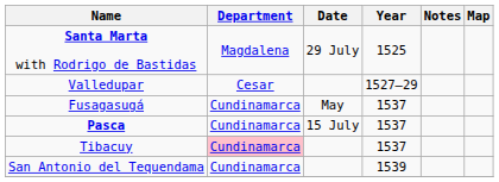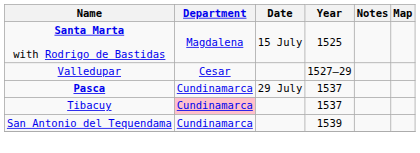 <table class="wikitable sortable mw-collapsible mw-collapsed">
 <tr>
 <th scope="col">Name<br></th>
 <th scope="col"><a href='#'>Department</a></th>
 <th scope="col">Date</th>
 <th scope="col">Year</th>
 <th scope="col">Notes</th>
 <th scope="col">Map</th>
 </tr>
 <tr>
 <td align=center><strong><a href='#'>Santa Marta</a></strong><br><br>with <a href='#'>Rodrigo de Bastidas</a></td>
 <td align=center><a href='#'>Magdalena</a></td>
-<td align=center>29 July</td>
+<td align=center>15 July</td>
 <td align=center>1525</td>
 <td align=center></td>
 <td align=center></td>
 </tr>
 <tr>
 <td align=center><a href='#'>Valledupar</a></td>
 <td align=center><a href='#'>Cesar</a></td>
 <td align=center></td>
 <td align=center>1527–29</td>
 <td align=center></td>
 <td align=center></td>
 </tr>
 <tr>
-<td align=center><a href='#'>Fusagasugá</a></td>
-<td align=center><a href='#'>Cundinamarca</a></td>
-<td align=center>May</td>
-<td align=center>1537</td>
-<td align=center></td>
-<td align=center></td>
-</tr>
-<tr>
 <td align=center><strong><a href='#'>Pasca</a></strong></td>
 <td align=center><a href='#'>Cundinamarca</a></td>
-<td align=center>15 July</td>
+<td align=center>29 July</td>
 <td align=center>1537</td>
 <td align=center></td>
 <td align=center></td>
 </tr>
 <tr>
 <td align=center><a href='#'>Tibacuy</a></td>
 <td align=center style="background: pink;"><a href='#'>Cundinamarca</a></td>
 <td align=center></td>
 <td align=center>1537</td>
 <td align=center></td>
 <td align=center></td>
 </tr>
 <tr>
 <td align=center><a href='#'>San Antonio del Tequendama</a></td>
 <td align=center><a href='#'>Cundinamarca</a></td>
 <td align=center></td>
 <td align=center>1539</td>
 <td align=center></td>
 <td align=center></td>
 </tr>
 <tr>
 </tr>
 </table>
